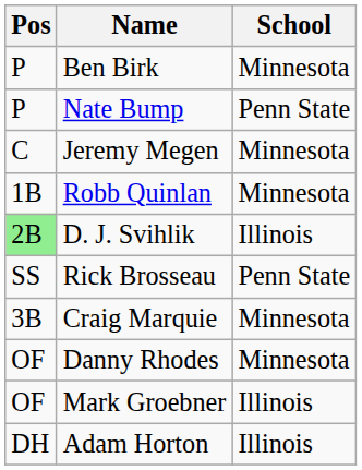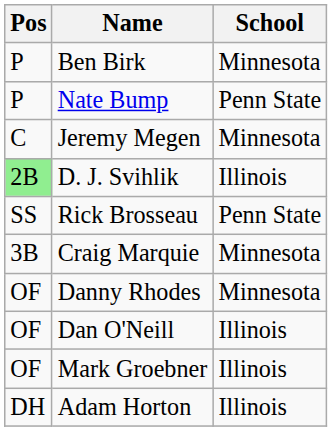 <table class=wikitable>
 <tr>
 <th>Pos</th>
 <th>Name</th>
 <th>School</th>
 </tr>
 <tr>
 <td>P</td>
 <td>Ben Birk</td>
 <td>Minnesota</td>
 </tr>
 <tr>
 <td>P</td>
 <td><a href='#'>Nate Bump</a></td>
 <td>Penn State</td>
 </tr>
 <tr>
 <td>C</td>
 <td>Jeremy Megen</td>
-<td>Minnesota</td>
-</tr>
-<tr>
-<td>1B</td>
-<td><a href='#'>Robb Quinlan</a></td>
 <td>Minnesota</td>
 </tr>
 <tr>
 <td style="background: lightgreen;">2B</td>
 <td>D. J. Svihlik</td>
 <td>Illinois</td>
 </tr>
 <tr>
 <td>SS</td>
 <td>Rick Brosseau</td>
 <td>Penn State</td>
 </tr>
 <tr>
 <td>3B</td>
 <td>Craig Marquie</td>
 <td>Minnesota</td>
 </tr>
 <tr>
 <td>OF</td>
 <td>Danny Rhodes</td>
 <td>Minnesota</td>
 </tr>
 <tr>
 <td>OF</td>
+<td>Dan O'Neill</td>
+<td>Illinois</td>
+</tr>
+<tr>
+<td>OF</td>
 <td>Mark Groebner</td>
 <td>Illinois</td>
 </tr>
 <tr>
 <td>DH</td>
 <td>Adam Horton</td>
 <td>Illinois</td>
 </tr>
 </table>
